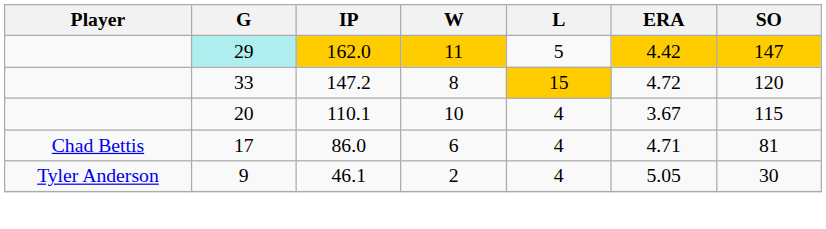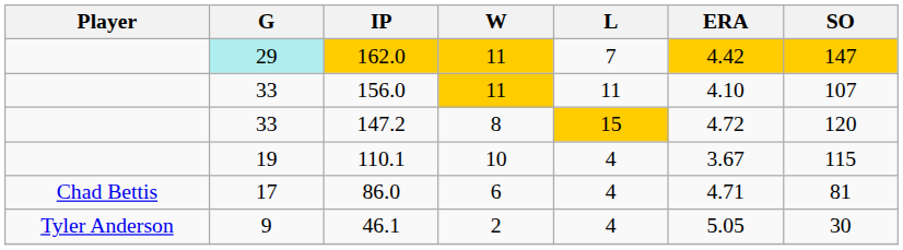 <table class="wikitable sortable">
 <tr>
 <th bgcolor="#DDDDFF" width="16%">Player</th>
 <th bgcolor="#DDDDFF" width="9%">G</th>
 <th bgcolor="#DDDDFF" width="9%">IP</th>
 <th bgcolor="#DDDDFF" width="9%">W</th>
 <th bgcolor="#DDDDFF" width="9%">L</th>
 <th bgcolor="#DDDDFF" width="9%">ERA</th>
 <th bgcolor="#DDDDFF" width="9%">SO</th>
 </tr>
 <tr align="center">
 <td></td>
 <td style="background: paleturquoise;">29</td>
 <td bgcolor="#FFCC00">162.0</td>
 <td bgcolor="#FFCC00">11</td>
-<td>5</td>
+<td>7</td>
 <td bgcolor="#FFCC00">4.42</td>
 <td bgcolor="#FFCC00">147</td>
+</tr>
+<tr align="center">
+<td></td>
+<td>33</td>
+<td>156.0</td>
+<td bgcolor="#FFCC00">11</td>
+<td>11</td>
+<td>4.10</td>
+<td>107</td>
 </tr>
 <tr align="center">
 <td></td>
 <td>33</td>
 <td>147.2</td>
 <td>8</td>
 <td bgcolor="#FFCC00">15</td>
 <td>4.72</td>
 <td>120</td>
 </tr>
 <tr align="center">
 <td></td>
-<td>20</td>
+<td>19</td>
 <td>110.1</td>
 <td>10</td>
 <td>4</td>
 <td>3.67</td>
 <td>115</td>
 </tr>
 <tr align="center">
 <td><a href='#'>Chad Bettis</a></td>
 <td>17</td>
 <td>86.0</td>
 <td>6</td>
 <td>4</td>
 <td>4.71</td>
 <td>81</td>
 </tr>
 <tr align=center>
 <td><a href='#'>Tyler Anderson</a></td>
 <td>9</td>
 <td>46.1</td>
 <td>2</td>
 <td>4</td>
 <td>5.05</td>
 <td>30</td>
 </tr>
 <tr align="center">
 </tr>
 </table>
